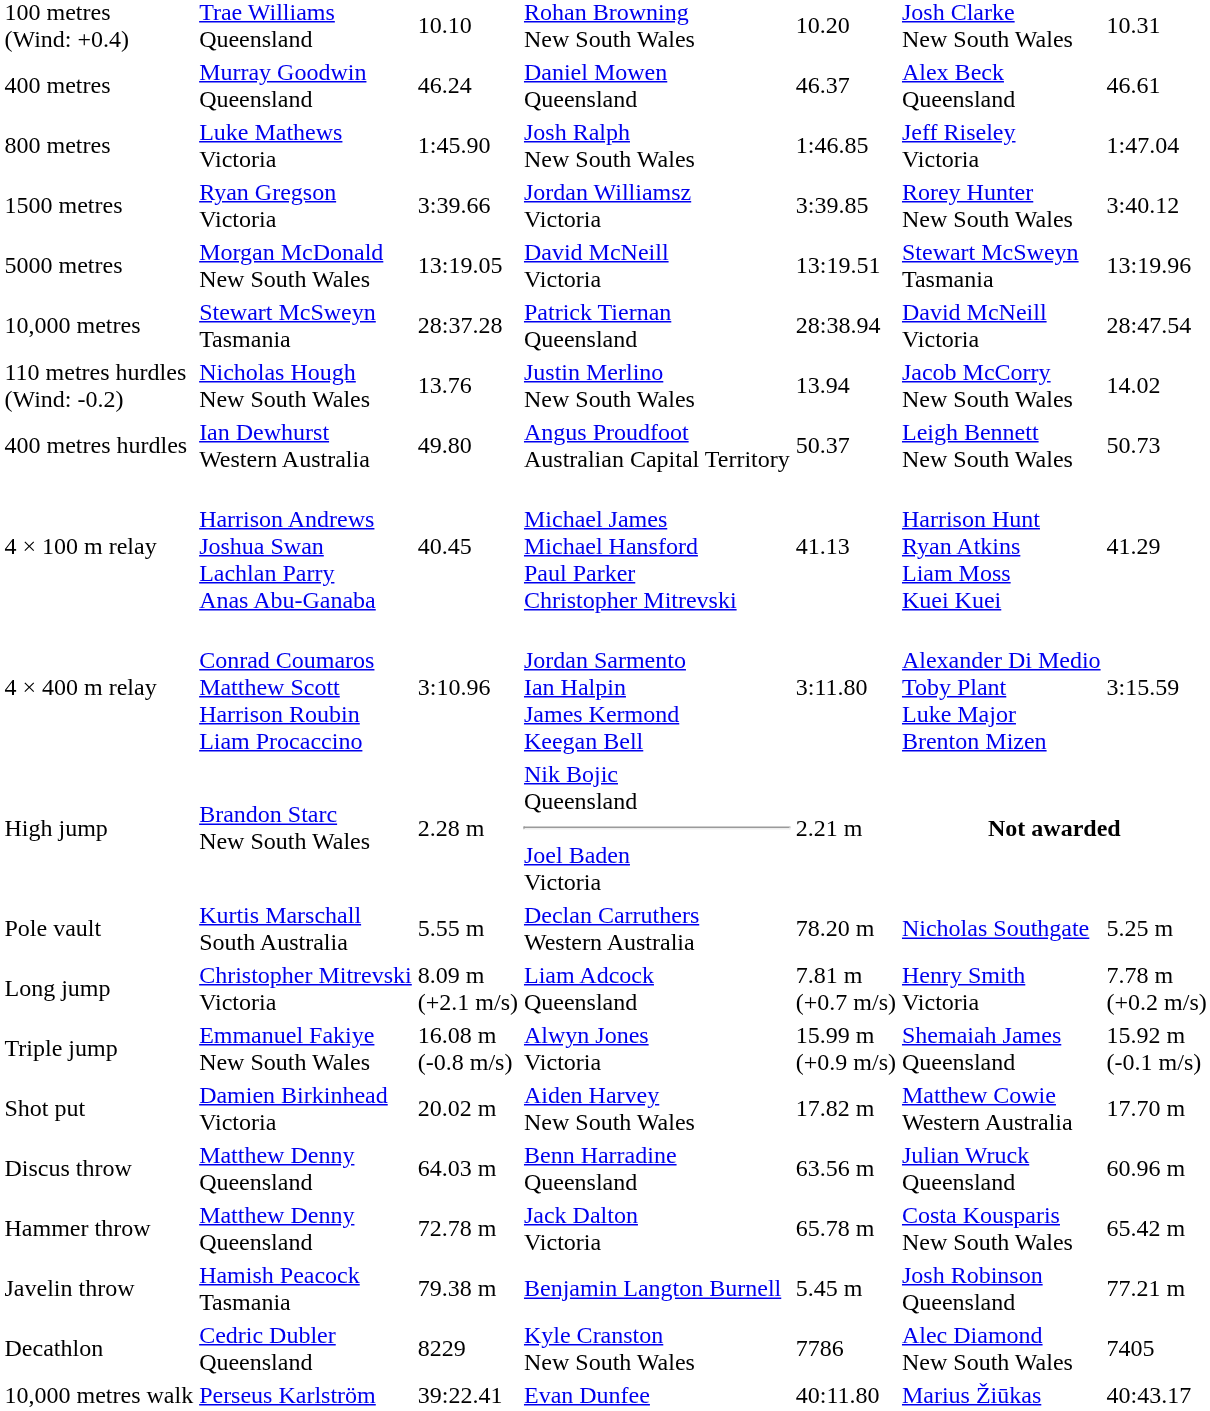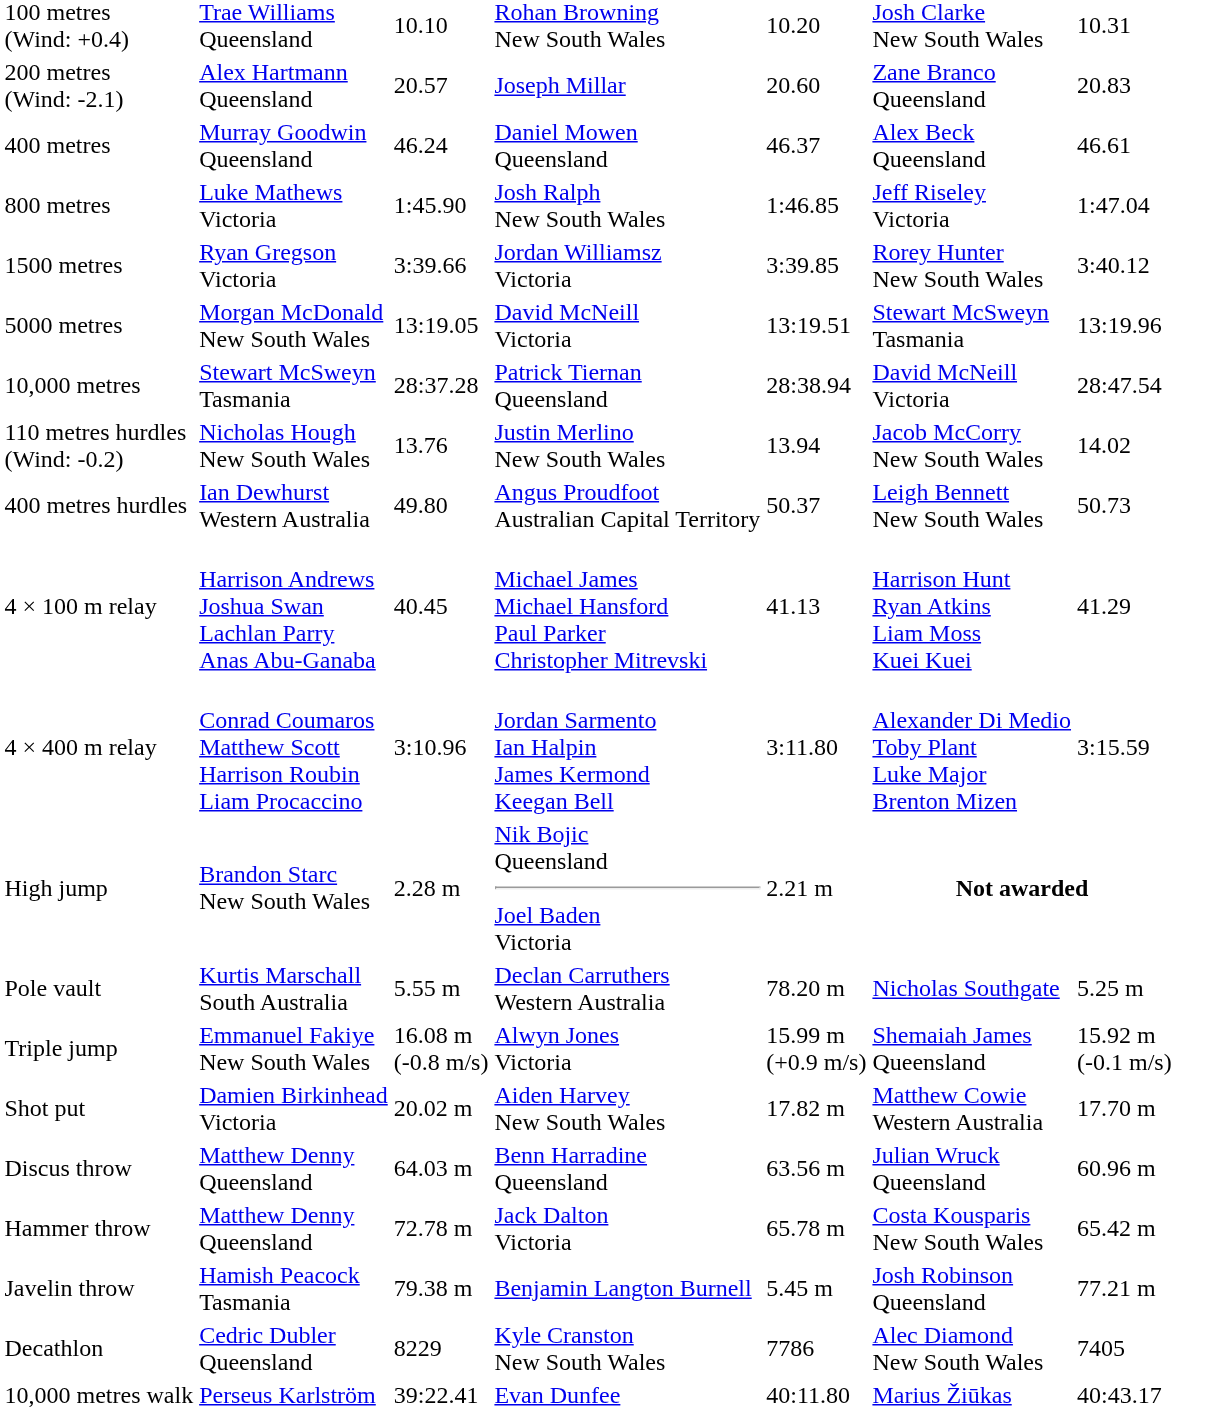 <table>
 <tr>
 <td>100 metres<br>(Wind: +0.4)</td>
 <td><a href='#'>Trae Williams</a><br>Queensland</td>
 <td>10.10</td>
 <td><a href='#'>Rohan Browning</a><br>New South Wales</td>
 <td>10.20</td>
 <td><a href='#'>Josh Clarke</a><br>New South Wales</td>
 <td>10.31</td>
+</tr>
+<tr>
+<td>200 metres<br>(Wind: -2.1)</td>
+<td><a href='#'>Alex Hartmann</a><br>Queensland</td>
+<td>20.57</td>
+<td><a href='#'>Joseph Millar</a><br></td>
+<td>20.60</td>
+<td><a href='#'>Zane Branco</a><br>Queensland</td>
+<td>20.83</td>
 </tr>
 <tr>
 <td>400 metres</td>
 <td><a href='#'>Murray Goodwin</a><br>Queensland</td>
 <td>46.24</td>
 <td><a href='#'>Daniel Mowen</a><br>Queensland</td>
 <td>46.37</td>
 <td><a href='#'>Alex Beck</a><br>Queensland</td>
 <td>46.61</td>
 </tr>
 <tr>
 <td>800 metres</td>
 <td><a href='#'>Luke Mathews</a><br>Victoria</td>
 <td>1:45.90</td>
 <td><a href='#'>Josh Ralph</a><br>New South Wales</td>
 <td>1:46.85</td>
 <td><a href='#'>Jeff Riseley</a><br>Victoria</td>
 <td>1:47.04</td>
 </tr>
 <tr>
 <td>1500 metres</td>
 <td><a href='#'>Ryan Gregson</a><br>Victoria</td>
 <td>3:39.66</td>
 <td><a href='#'>Jordan Williamsz</a><br>Victoria</td>
 <td>3:39.85</td>
 <td><a href='#'>Rorey Hunter</a><br>New South Wales</td>
 <td>3:40.12</td>
 </tr>
 <tr>
 <td>5000 metres</td>
 <td><a href='#'>Morgan McDonald</a><br>New South Wales</td>
 <td>13:19.05</td>
 <td><a href='#'>David McNeill</a><br>Victoria</td>
 <td>13:19.51</td>
 <td><a href='#'>Stewart McSweyn</a><br>Tasmania</td>
 <td>13:19.96</td>
 </tr>
 <tr>
 <td>10,000 metres</td>
 <td><a href='#'>Stewart McSweyn</a><br>Tasmania</td>
 <td>28:37.28</td>
 <td><a href='#'>Patrick Tiernan</a><br>Queensland</td>
 <td>28:38.94</td>
 <td><a href='#'>David McNeill</a><br>Victoria</td>
 <td>28:47.54</td>
 </tr>
 <tr>
 <td>110 metres hurdles<br>(Wind: -0.2)</td>
 <td><a href='#'>Nicholas Hough</a><br>New South Wales</td>
 <td>13.76</td>
 <td><a href='#'>Justin Merlino</a><br>New South Wales</td>
 <td>13.94</td>
 <td><a href='#'>Jacob McCorry</a><br>New South Wales</td>
 <td>14.02</td>
 </tr>
 <tr>
 <td>400 metres hurdles</td>
 <td><a href='#'>Ian Dewhurst</a><br>Western Australia</td>
 <td>49.80</td>
 <td><a href='#'>Angus Proudfoot</a><br>Australian Capital Territory</td>
 <td>50.37</td>
 <td><a href='#'>Leigh Bennett</a><br>New South Wales</td>
 <td>50.73</td>
 </tr>
 <tr>
 <td>4 × 100 m relay</td>
 <td><br><a href='#'>Harrison Andrews</a><br><a href='#'>Joshua Swan</a><br><a href='#'>Lachlan Parry</a><br><a href='#'>Anas Abu-Ganaba</a></td>
 <td>40.45</td>
 <td><br><a href='#'>Michael James</a><br><a href='#'>Michael Hansford</a><br><a href='#'>Paul Parker</a><br><a href='#'>Christopher Mitrevski</a></td>
 <td>41.13</td>
 <td><br><a href='#'>Harrison Hunt</a><br><a href='#'>Ryan Atkins</a><br><a href='#'>Liam Moss</a><br><a href='#'>Kuei Kuei</a></td>
 <td>41.29</td>
 </tr>
 <tr>
 <td>4 × 400 m relay</td>
 <td><br><a href='#'>Conrad Coumaros</a><br><a href='#'>Matthew Scott</a><br><a href='#'>Harrison Roubin</a><br><a href='#'>Liam Procaccino</a></td>
 <td>3:10.96</td>
 <td><br><a href='#'>Jordan Sarmento</a><br><a href='#'>Ian Halpin</a><br><a href='#'>James Kermond</a><br><a href='#'>Keegan Bell</a></td>
 <td>3:11.80</td>
 <td><br><a href='#'>Alexander Di Medio</a><br><a href='#'>Toby Plant</a><br><a href='#'>Luke Major</a><br><a href='#'>Brenton Mizen</a></td>
 <td>3:15.59</td>
 </tr>
 <tr>
 <td>High jump</td>
 <td><a href='#'>Brandon Starc</a><br>New South Wales</td>
 <td>2.28 m</td>
 <td><a href='#'>Nik Bojic</a><br>Queensland<hr><a href='#'>Joel Baden</a><br>Victoria</td>
 <td>2.21 m</td>
 <th colspan=2>Not awarded</th>
 </tr>
 <tr>
 <td>Pole vault</td>
 <td><a href='#'>Kurtis Marschall</a><br>South Australia</td>
 <td>5.55 m</td>
 <td><a href='#'>Declan Carruthers</a><br>Western Australia</td>
 <td>78.20 m</td>
 <td><a href='#'>Nicholas Southgate</a><br></td>
 <td>5.25 m</td>
 </tr>
 <tr>
-<td>Long jump</td>
-<td><a href='#'>Christopher Mitrevski</a><br>Victoria</td>
-<td>8.09 m <br>(+2.1 m/s)</td>
-<td><a href='#'>Liam Adcock</a><br>Queensland</td>
-<td>7.81 m <br>(+0.7 m/s)</td>
-<td><a href='#'>Henry Smith</a><br>Victoria</td>
-<td>7.78 m <br>(+0.2 m/s)</td>
-</tr>
-<tr>
 <td>Triple jump</td>
 <td><a href='#'>Emmanuel Fakiye</a><br>New South Wales</td>
 <td>16.08 m <br>(-0.8 m/s)</td>
 <td><a href='#'>Alwyn Jones</a><br>Victoria</td>
 <td>15.99 m <br>(+0.9 m/s)</td>
 <td><a href='#'>Shemaiah James</a><br>Queensland</td>
 <td>15.92 m <br>(-0.1 m/s)</td>
 </tr>
 <tr>
 <td>Shot put</td>
 <td><a href='#'>Damien Birkinhead</a><br>Victoria</td>
 <td>20.02 m</td>
 <td><a href='#'>Aiden Harvey</a><br>New South Wales</td>
 <td>17.82 m</td>
 <td><a href='#'>Matthew Cowie</a><br>Western Australia</td>
 <td>17.70 m</td>
 </tr>
 <tr>
 <td>Discus throw</td>
 <td><a href='#'>Matthew Denny</a><br>Queensland</td>
 <td>64.03 m</td>
 <td><a href='#'>Benn Harradine</a><br>Queensland</td>
 <td>63.56 m</td>
 <td><a href='#'>Julian Wruck</a><br>Queensland</td>
 <td>60.96 m</td>
 </tr>
 <tr>
 <td>Hammer throw</td>
 <td><a href='#'>Matthew Denny</a><br>Queensland</td>
 <td>72.78 m</td>
 <td><a href='#'>Jack Dalton</a><br>Victoria</td>
 <td>65.78 m</td>
 <td><a href='#'>Costa Kousparis</a><br>New South Wales</td>
 <td>65.42 m</td>
 </tr>
 <tr>
 <td>Javelin throw</td>
 <td><a href='#'>Hamish Peacock</a><br>Tasmania</td>
 <td>79.38 m</td>
 <td><a href='#'>Benjamin Langton Burnell</a><br></td>
 <td>5.45 m</td>
 <td><a href='#'>Josh Robinson</a><br>Queensland</td>
 <td>77.21 m</td>
 </tr>
 <tr>
 <td>Decathlon</td>
 <td><a href='#'>Cedric Dubler</a><br>Queensland</td>
 <td>8229</td>
 <td><a href='#'>Kyle Cranston</a><br>New South Wales</td>
 <td>7786</td>
 <td><a href='#'>Alec Diamond</a><br>New South Wales</td>
 <td>7405</td>
 </tr>
 <tr>
 <td>10,000 metres walk</td>
 <td><a href='#'>Perseus Karlström</a><br></td>
 <td>39:22.41</td>
 <td><a href='#'>Evan Dunfee</a><br></td>
 <td>40:11.80</td>
 <td><a href='#'>Marius Žiūkas</a><br></td>
 <td>40:43.17</td>
 </tr>
 <tr>
 </tr>
 </table>
